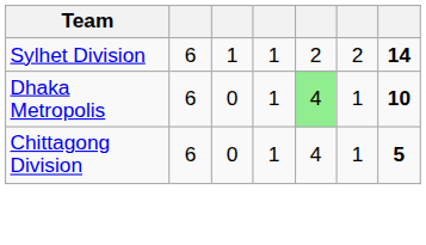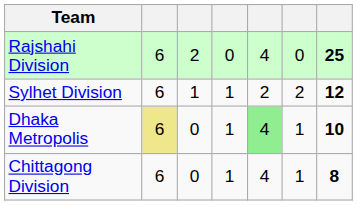 <table class="wikitable" style="text-align:center">
 <tr>
 <th style="width:120px">Team</th>
 <th style="width:25px"></th>
 <th style="width:25px"></th>
 <th style="width:25px"></th>
 <th style="width:25px"></th>
 <th style="width:25px"></th>
 <th style="width:25px"></th>
 </tr>
+<tr style="background:#cfc;">
+<td style="text-align:left"><a href='#'>Rajshahi Division</a></td>
+<td>6</td>
+<td>2</td>
+<td>0</td>
+<td>4</td>
+<td>0</td>
+<td><strong>25</strong></td>
+</tr>
 <tr>
 <td style="text-align:left"><a href='#'>Sylhet Division</a></td>
 <td>6</td>
 <td>1</td>
 <td>1</td>
 <td>2</td>
 <td>2</td>
-<td><strong>14</strong></td>
+<td><strong>12</strong></td>
 </tr>
 <tr>
 <td style="text-align:left"><a href='#'>Dhaka Metropolis</a></td>
-<td>6</td>
+<td style="background: khaki;">6</td>
 <td>0</td>
 <td>1</td>
 <td style="background: lightgreen;">4</td>
 <td>1</td>
 <td><strong>10</strong></td>
 </tr>
 <tr>
 <td style="text-align:left"><a href='#'>Chittagong Division</a></td>
 <td>6</td>
 <td>0</td>
 <td>1</td>
 <td>4</td>
 <td>1</td>
-<td><strong>5</strong></td>
+<td><strong>8</strong></td>
 </tr>
 </table>
